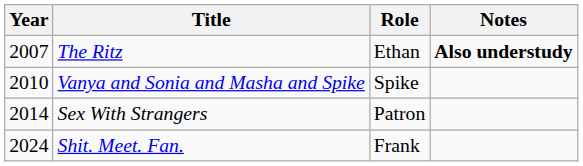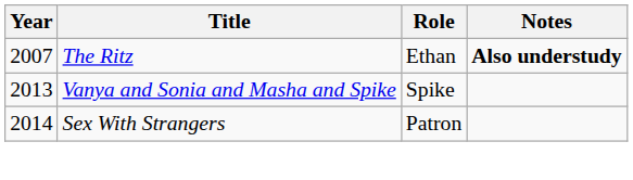 <table class="wikitable sortable">
 <tr>
 <th>Year</th>
 <th>Title</th>
 <th>Role</th>
 <th class="unsortable">Notes</th>
 </tr>
 <tr>
 <td>2007</td>
 <td><em><a href='#'>The Ritz</a></em></td>
 <td>Ethan</td>
 <td><strong>Also understudy</strong></td>
 </tr>
 <tr>
-<td>2010</td>
+<td>2013</td>
 <td><em><a href='#'>Vanya and Sonia and Masha and Spike</a></em></td>
 <td>Spike</td>
 <td></td>
 </tr>
 <tr>
 <td>2014</td>
 <td><em>Sex With Strangers</em></td>
 <td>Patron</td>
 <td></td>
 </tr>
-<tr>
-<td>2024</td>
-<td><em><a href='#'>Shit. Meet. Fan.</a></em></td>
-<td>Frank</td>
-<td></td>
-</tr>
 </table>
